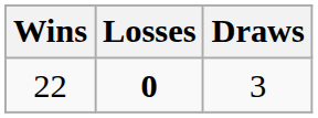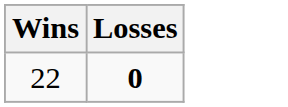 <table class="wikitable">
 <tr>
 <th>Wins</th>
 <th>Losses</th>
-<th>Draws</th>
 </tr>
 <tr>
 <td align="center">22</td>
 <td align="center"><strong>0</strong></td>
-<td align="center">3</td>
 </tr>
 </table>
